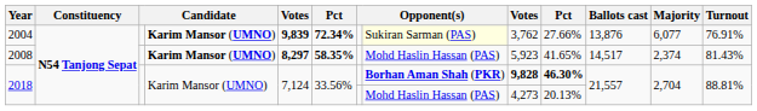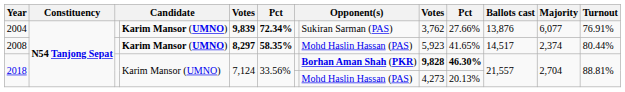 <table class="wikitable" style="margin:0.5em ; font-size:95%">
 <tr>
 <th>Year</th>
 <th>Constituency</th>
 <th colspan=2>Candidate</th>
 <th>Votes</th>
 <th>Pct</th>
 <th colspan=2>Opponent(s)</th>
 <th>Votes</th>
 <th>Pct</th>
 <th>Ballots cast</th>
 <th>Majority</th>
 <th>Turnout</th>
 </tr>
 <tr>
 <td>2004</td>
 <td rowspan=4><strong>N54 <a href='#'>Tanjong Sepat</a></strong></td>
 <td></td>
 <td><strong>Karim Mansor</strong> (<a href='#'><strong>UMNO</strong></a>)</td>
 <td align=right><strong>9,839</strong></td>
 <td><strong>72.34%</strong></td>
 <td></td>
-<td style="background: lightyellow;">Sukiran Sarman (<a href='#'>PAS</a>)</td>
+<td>Sukiran Sarman (<a href='#'>PAS</a>)</td>
 <td align=right>3,762</td>
 <td>27.66%</td>
 <td>13,876</td>
 <td>6,077</td>
 <td>76.91%</td>
 </tr>
 <tr>
 <td>2008</td>
 <td></td>
 <td><strong>Karim Mansor</strong> (<a href='#'><strong>UMNO</strong></a>)</td>
 <td align=right><strong>8,297</strong></td>
 <td><strong>58.35%</strong></td>
 <td></td>
 <td><a href='#'>Mohd Haslin Hassan</a> (<a href='#'>PAS</a>)</td>
 <td align=right>5,923</td>
 <td>41.65%</td>
 <td>14,517</td>
 <td>2,374</td>
-<td>81.43%</td>
+<td>80.44%</td>
 </tr>
 <tr>
 <td rowspan=2><a href='#'>2018</a></td>
 <td rowspan=2 ></td>
 <td rowspan=2>Karim Mansor (<a href='#'>UMNO</a>)</td>
 <td rowspan=2 align=right>7,124</td>
 <td rowspan=2>33.56%</td>
 <td></td>
 <td><strong><a href='#'>Borhan Aman Shah</a></strong> (<a href='#'><strong>PKR</strong></a>)</td>
 <td align=right><strong>9,828</strong></td>
 <td><strong>46.30%</strong></td>
 <td rowspan=2>21,557</td>
 <td rowspan=2>2,704</td>
 <td rowspan=2>88.81%</td>
 </tr>
 <tr>
 <td></td>
 <td><a href='#'>Mohd Haslin Hassan</a> (<a href='#'>PAS</a>)</td>
 <td align=right>4,273</td>
 <td>20.13%</td>
 </tr>
 </table>
